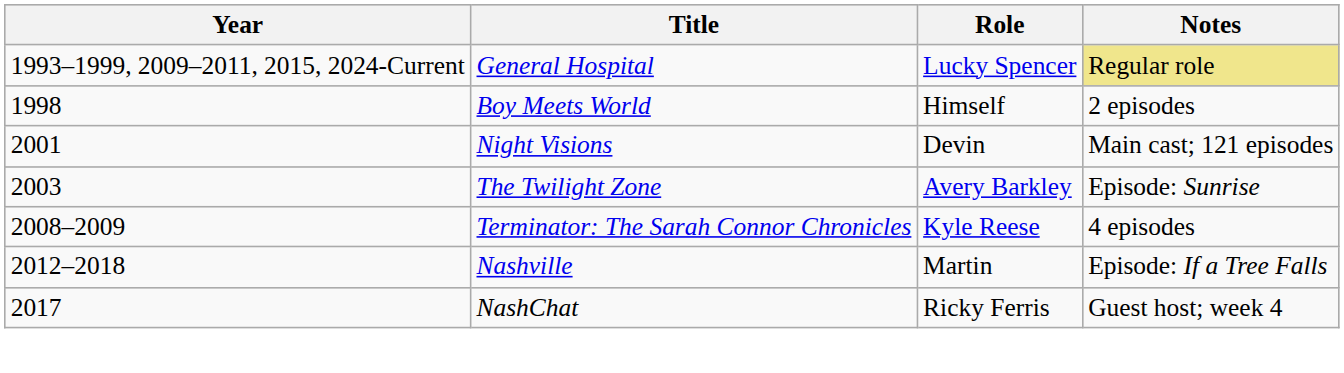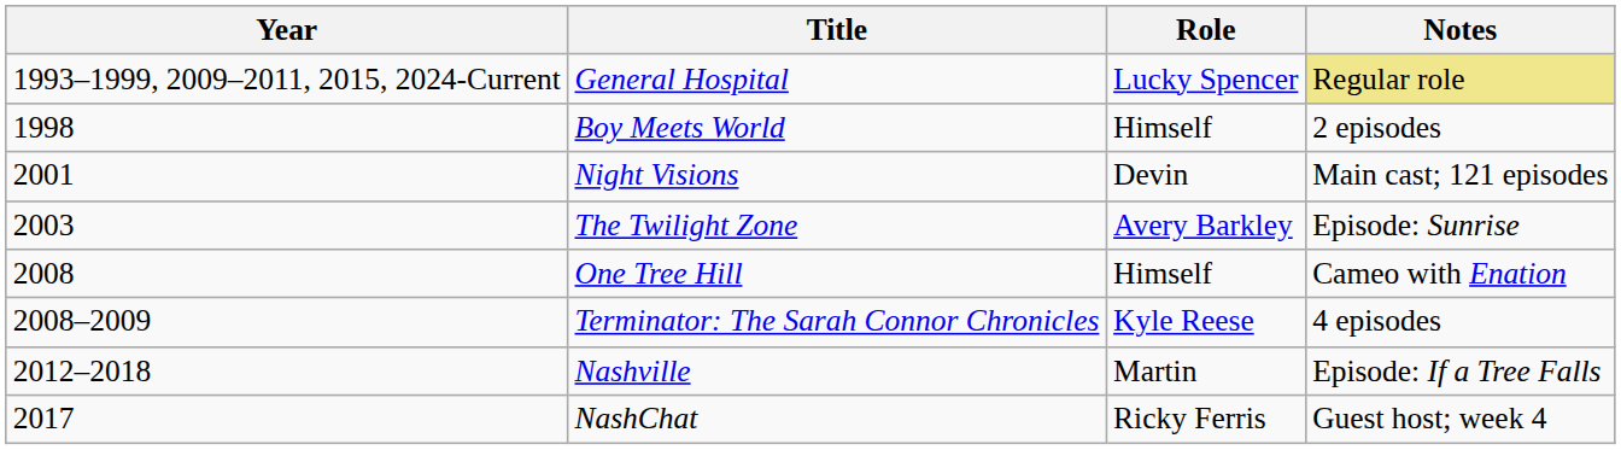 <table class="wikitable sortable">
 <tr>
 <th>Year</th>
 <th>Title</th>
 <th>Role</th>
 <th>Notes</th>
 </tr>
 <tr>
 <td>1993–1999, 2009–2011, 2015, 2024-Current</td>
 <td><em><a href='#'>General Hospital</a></em></td>
 <td><a href='#'>Lucky Spencer</a></td>
 <td style="background: khaki;">Regular role</td>
 </tr>
 <tr>
 <td>1998</td>
 <td><em><a href='#'>Boy Meets World</a></em></td>
 <td>Himself</td>
 <td>2 episodes</td>
 </tr>
 <tr>
 <td>2001</td>
 <td><em><a href='#'>Night Visions</a></em></td>
 <td>Devin</td>
 <td>Main cast; 121 episodes</td>
 </tr>
 <tr>
 <td>2003</td>
 <td><em><a href='#'>The Twilight Zone</a></em></td>
 <td><a href='#'>Avery Barkley</a></td>
 <td>Episode: <em>Sunrise</em></td>
 </tr>
 <tr>
+<td>2008</td>
+<td><em><a href='#'>One Tree Hill</a></em></td>
+<td>Himself</td>
+<td>Cameo with <em><a href='#'>Enation</a></em></td>
+</tr>
+<tr>
 <td>2008–2009</td>
 <td><em><a href='#'>Terminator: The Sarah Connor Chronicles</a></em></td>
 <td><a href='#'>Kyle Reese</a></td>
 <td>4 episodes</td>
 </tr>
 <tr>
 <td>2012–2018</td>
 <td><em><a href='#'>Nashville</a></em></td>
 <td>Martin</td>
 <td>Episode: <em>If a Tree Falls</em></td>
 </tr>
 <tr>
 <td>2017</td>
 <td><em>NashChat</em></td>
 <td>Ricky Ferris</td>
 <td>Guest host; week 4</td>
 </tr>
 </table>
